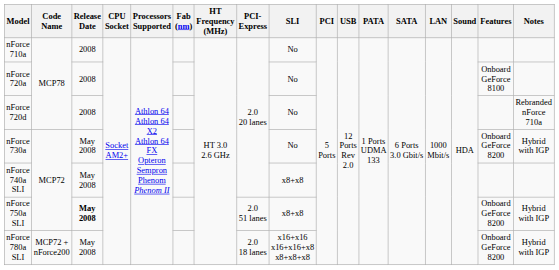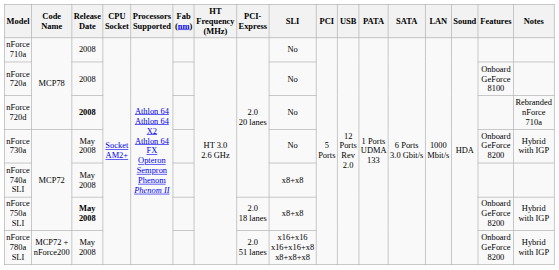 <table class="wikitable" style="font-size: 85%; text-align: center; width: auto;">
 <tr>
 <th>Model</th>
 <th>Code Name</th>
 <th>Release Date</th>
 <th>CPU Socket</th>
 <th>Processors Supported</th>
 <th>Fab (<a href='#'>nm</a>)</th>
 <th>HT<br>Frequency (MHz)</th>
 <th>PCI-Express</th>
 <th>SLI</th>
 <th>PCI</th>
 <th>USB</th>
 <th>PATA</th>
 <th>SATA</th>
 <th>LAN</th>
 <th>Sound</th>
 <th>Features</th>
 <th>Notes</th>
 </tr>
 <tr>
 <td>nForce 710a</td>
 <td rowspan=3>MCP78</td>
 <td>2008</td>
 <td rowspan=7><a href='#'>Socket AM2+</a></td>
 <td rowspan=7><a href='#'>Athlon 64</a><br> <a href='#'>Athlon 64 X2</a><br> <a href='#'>Athlon 64 FX</a><br> <a href='#'>Opteron</a><br><a href='#'>Sempron</a><br> <a href='#'>Phenom</a><br><em><a href='#'>Phenom II</a></em></td>
 <td></td>
 <td rowspan=7>HT 3.0<br>2.6 GHz</td>
 <td rowspan=5>2.0<br>20 lanes</td>
 <td>No</td>
 <td rowspan=7>5 Ports</td>
 <td rowspan=7>12 Ports Rev 2.0</td>
 <td rowspan=7>1 Ports UDMA 133</td>
 <td rowspan=7>6 Ports 3.0 Gbit/s</td>
 <td rowspan=7>1000 Mbit/s</td>
 <td rowspan=7>HDA</td>
 <td></td>
 <td></td>
 </tr>
 <tr>
 <td>nForce 720a</td>
 <td>2008</td>
 <td></td>
 <td>No</td>
 <td>Onboard GeForce 8100</td>
 <td></td>
 </tr>
 <tr>
 <td>nForce 720d</td>
-<td>2008</td>
+<td><strong>2008</strong></td>
 <td></td>
 <td>No</td>
 <td></td>
 <td>Rebranded nForce 710a</td>
 </tr>
 <tr>
 <td>nForce 730a</td>
 <td rowspan=3>MCP72</td>
 <td>May 2008</td>
 <td></td>
 <td>No</td>
 <td>Onboard GeForce 8200</td>
 <td>Hybrid with IGP</td>
 </tr>
 <tr>
 <td>nForce 740a SLI</td>
 <td>May 2008</td>
 <td></td>
 <td>x8+x8</td>
 <td></td>
 <td></td>
 </tr>
 <tr>
 <td>nForce 750a SLI</td>
 <td><strong>May 2008</strong></td>
 <td></td>
-<td>2.0<br>51 lanes</td>
+<td>2.0<br>18 lanes</td>
 <td>x8+x8</td>
 <td>Onboard GeForce 8200</td>
 <td>Hybrid with IGP</td>
 </tr>
 <tr>
 <td>nForce 780a SLI</td>
 <td>MCP72 + nForce200</td>
 <td>May 2008</td>
 <td></td>
-<td>2.0<br>18 lanes</td>
+<td>2.0<br>51 lanes</td>
 <td>x16+x16<br>x16+x16+x8<br>x8+x8+x8</td>
 <td>Onboard GeForce 8200</td>
 <td>Hybrid with IGP</td>
 </tr>
 </table>
